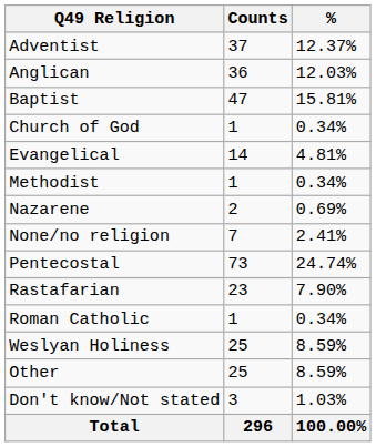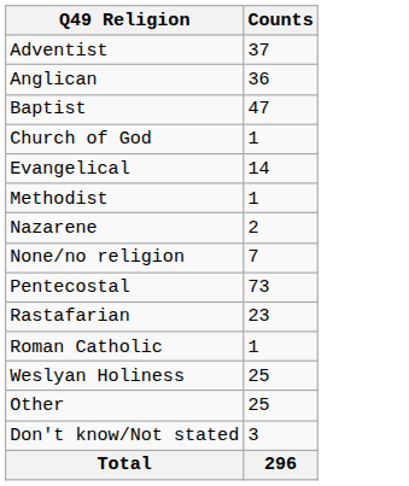 <table class="wikitable sortable">
 <tr>
 <th>Q49 Religion</th>
 <th>Counts</th>
-<th>%</th>
 </tr>
 <tr>
 <td>Adventist</td>
 <td>37</td>
-<td>12.37%</td>
 </tr>
 <tr>
 <td>Anglican</td>
 <td>36</td>
-<td>12.03%</td>
 </tr>
 <tr>
 <td>Baptist</td>
 <td>47</td>
-<td>15.81%</td>
 </tr>
 <tr>
 <td>Church of God</td>
 <td>1</td>
-<td>0.34%</td>
 </tr>
 <tr>
 <td>Evangelical</td>
 <td>14</td>
-<td>4.81%</td>
 </tr>
 <tr>
 <td>Methodist</td>
 <td>1</td>
-<td>0.34%</td>
 </tr>
 <tr>
 <td>Nazarene</td>
 <td>2</td>
-<td>0.69%</td>
 </tr>
 <tr>
 <td>None/no religion</td>
 <td>7</td>
-<td>2.41%</td>
 </tr>
 <tr>
 <td>Pentecostal</td>
 <td>73</td>
-<td>24.74%</td>
 </tr>
 <tr>
 <td>Rastafarian</td>
 <td>23</td>
-<td>7.90%</td>
 </tr>
 <tr>
 <td>Roman Catholic</td>
 <td>1</td>
-<td>0.34%</td>
 </tr>
 <tr>
 <td>Weslyan Holiness</td>
 <td>25</td>
-<td>8.59%</td>
 </tr>
 <tr>
 <td>Other</td>
 <td>25</td>
-<td>8.59%</td>
 </tr>
 <tr>
 <td>Don't know/Not stated</td>
 <td>3</td>
-<td>1.03%</td>
 </tr>
 <tr>
 <th>Total</th>
 <th>296</th>
-<th>100.00%</th>
 </tr>
 </table>
